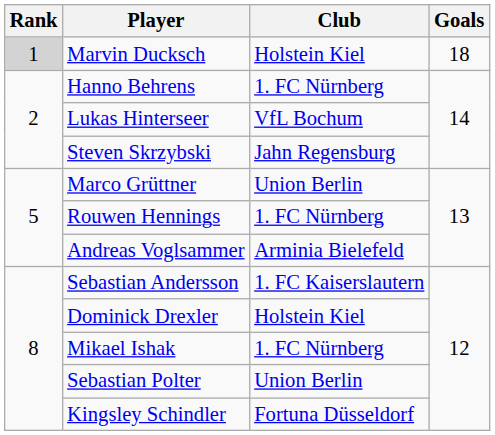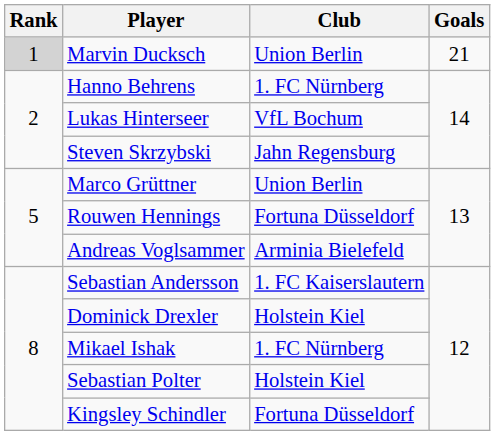 <table class="wikitable" style="text-align:center">
 <tr>
 <th>Rank</th>
 <th>Player</th>
 <th>Club</th>
 <th>Goals</th>
 </tr>
 <tr>
 <td style="background: lightgrey;">1</td>
 <td align="left"> <a href='#'>Marvin Ducksch</a></td>
-<td align="left"><a href='#'>Holstein Kiel</a></td>
-<td>18</td>
+<td align="left"><a href='#'>Union Berlin</a></td>
+<td>21</td>
 </tr>
 <tr>
 <td rowspan=3>2</td>
 <td align="left"> <a href='#'>Hanno Behrens</a></td>
 <td align="left"><a href='#'>1. FC Nürnberg</a></td>
 <td rowspan=3>14</td>
 </tr>
 <tr>
 <td align="left"> <a href='#'>Lukas Hinterseer</a></td>
 <td align="left"><a href='#'>VfL Bochum</a></td>
 </tr>
 <tr>
 <td align="left"> <a href='#'>Steven Skrzybski</a></td>
 <td align="left"><a href='#'>Jahn Regensburg</a></td>
 </tr>
 <tr>
 <td rowspan=3>5</td>
 <td align="left"> <a href='#'>Marco Grüttner</a></td>
 <td align="left"><a href='#'>Union Berlin</a></td>
 <td rowspan=3>13</td>
 </tr>
 <tr>
 <td align="left"> <a href='#'>Rouwen Hennings</a></td>
-<td align="left"><a href='#'>1. FC Nürnberg</a></td>
+<td align="left"><a href='#'>Fortuna Düsseldorf</a></td>
 </tr>
 <tr>
 <td align="left"> <a href='#'>Andreas Voglsammer</a></td>
 <td align="left"><a href='#'>Arminia Bielefeld</a></td>
 </tr>
 <tr>
 <td rowspan=5>8</td>
 <td align="left"> <a href='#'>Sebastian Andersson</a></td>
 <td align="left"><a href='#'>1. FC Kaiserslautern</a></td>
 <td rowspan=5>12</td>
 </tr>
 <tr>
 <td align="left"> <a href='#'>Dominick Drexler</a></td>
 <td align="left"><a href='#'>Holstein Kiel</a></td>
 </tr>
 <tr>
 <td align="left"> <a href='#'>Mikael Ishak</a></td>
 <td align="left"><a href='#'>1. FC Nürnberg</a></td>
 </tr>
 <tr>
 <td align="left"> <a href='#'>Sebastian Polter</a></td>
-<td align="left"><a href='#'>Union Berlin</a></td>
+<td align="left"><a href='#'>Holstein Kiel</a></td>
 </tr>
 <tr>
 <td align="left"> <a href='#'>Kingsley Schindler</a></td>
 <td align="left"><a href='#'>Fortuna Düsseldorf</a></td>
 </tr>
 </table>
